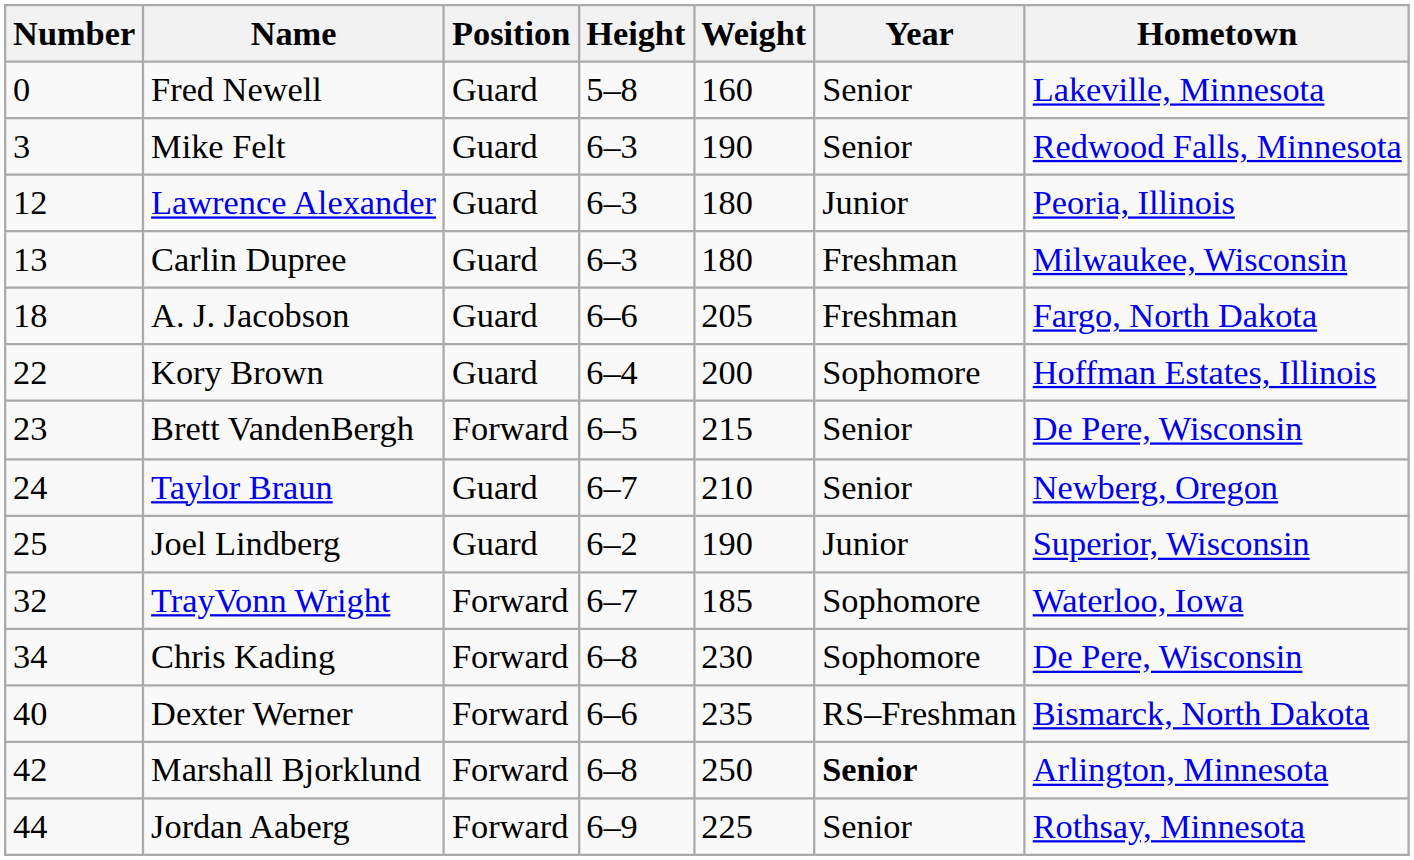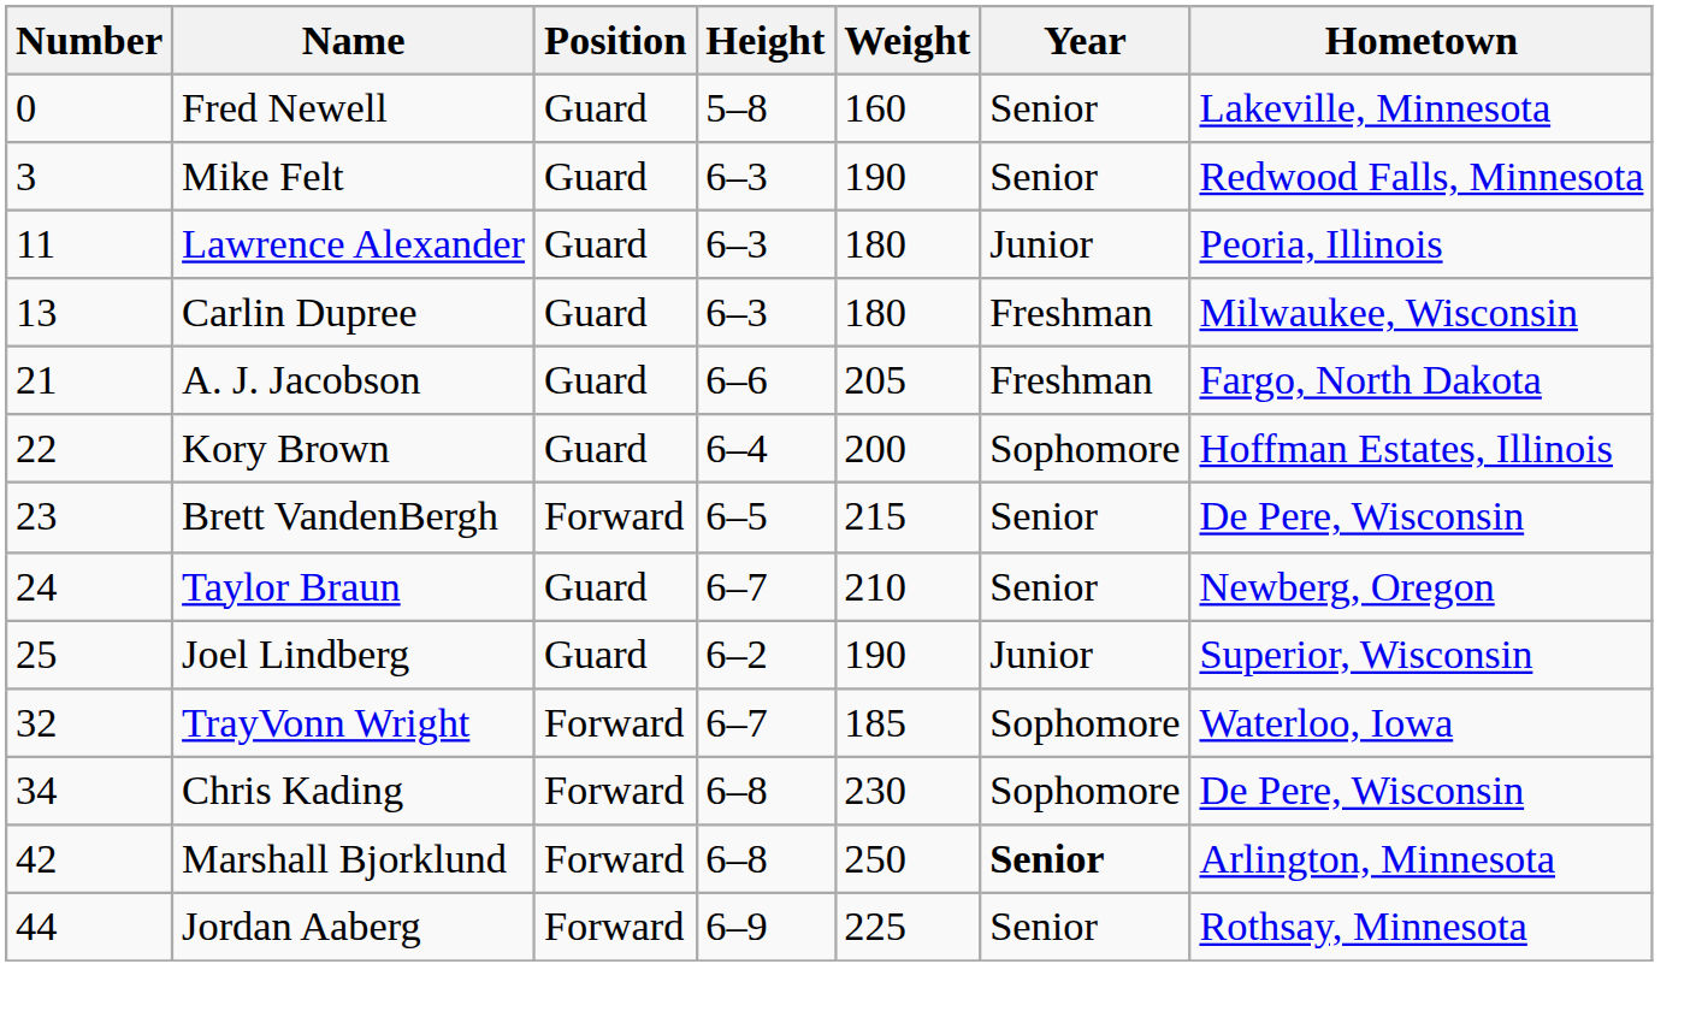 <table class="wikitable sortable" style="font-size: 95%;">
 <tr>
 <th>Number</th>
 <th>Name</th>
 <th>Position</th>
 <th>Height</th>
 <th>Weight</th>
 <th>Year</th>
 <th>Hometown</th>
 </tr>
 <tr>
 <td>0</td>
 <td>Fred Newell</td>
 <td>Guard</td>
 <td>5–8</td>
 <td>160</td>
 <td>Senior</td>
 <td><a href='#'>Lakeville, Minnesota</a></td>
 </tr>
 <tr>
 <td>3</td>
 <td>Mike Felt</td>
 <td>Guard</td>
 <td>6–3</td>
 <td>190</td>
 <td>Senior</td>
 <td><a href='#'>Redwood Falls, Minnesota</a></td>
 </tr>
 <tr>
-<td>12</td>
+<td>11</td>
 <td><a href='#'>Lawrence Alexander</a></td>
 <td>Guard</td>
 <td>6–3</td>
 <td>180</td>
 <td>Junior</td>
 <td><a href='#'>Peoria, Illinois</a></td>
 </tr>
 <tr>
 <td>13</td>
 <td>Carlin Dupree</td>
 <td>Guard</td>
 <td>6–3</td>
 <td>180</td>
 <td>Freshman</td>
 <td><a href='#'>Milwaukee, Wisconsin</a></td>
 </tr>
 <tr>
-<td>18</td>
+<td>21</td>
 <td>A. J. Jacobson</td>
 <td>Guard</td>
 <td>6–6</td>
 <td>205</td>
 <td>Freshman</td>
 <td><a href='#'>Fargo, North Dakota</a></td>
 </tr>
 <tr>
 <td>22</td>
 <td>Kory Brown</td>
 <td>Guard</td>
 <td>6–4</td>
 <td>200</td>
 <td>Sophomore</td>
 <td><a href='#'>Hoffman Estates, Illinois</a></td>
 </tr>
 <tr>
 <td>23</td>
 <td>Brett VandenBergh</td>
 <td>Forward</td>
 <td>6–5</td>
 <td>215</td>
 <td>Senior</td>
 <td><a href='#'>De Pere, Wisconsin</a></td>
 </tr>
 <tr>
 <td>24</td>
 <td><a href='#'>Taylor Braun</a></td>
 <td>Guard</td>
 <td>6–7</td>
 <td>210</td>
 <td>Senior</td>
 <td><a href='#'>Newberg, Oregon</a></td>
 </tr>
 <tr>
 <td>25</td>
 <td>Joel Lindberg</td>
 <td>Guard</td>
 <td>6–2</td>
 <td>190</td>
 <td>Junior</td>
 <td><a href='#'>Superior, Wisconsin</a></td>
 </tr>
 <tr>
 <td>32</td>
 <td><a href='#'>TrayVonn Wright</a></td>
 <td>Forward</td>
 <td>6–7</td>
 <td>185</td>
 <td>Sophomore</td>
 <td><a href='#'>Waterloo, Iowa</a></td>
 </tr>
 <tr>
 <td>34</td>
 <td>Chris Kading</td>
 <td>Forward</td>
 <td>6–8</td>
 <td>230</td>
 <td>Sophomore</td>
 <td><a href='#'>De Pere, Wisconsin</a></td>
 </tr>
 <tr>
-<td>40</td>
-<td>Dexter Werner</td>
-<td>Forward</td>
-<td>6–6</td>
-<td>235</td>
-<td>RS–Freshman</td>
-<td><a href='#'>Bismarck, North Dakota</a></td>
-</tr>
-<tr>
 <td>42</td>
 <td>Marshall Bjorklund</td>
 <td>Forward</td>
 <td>6–8</td>
 <td>250</td>
 <td><strong>Senior</strong></td>
 <td><a href='#'>Arlington, Minnesota</a></td>
 </tr>
 <tr>
 <td>44</td>
 <td>Jordan Aaberg</td>
 <td>Forward</td>
 <td>6–9</td>
 <td>225</td>
 <td>Senior</td>
 <td><a href='#'>Rothsay, Minnesota</a></td>
 </tr>
 </table>
